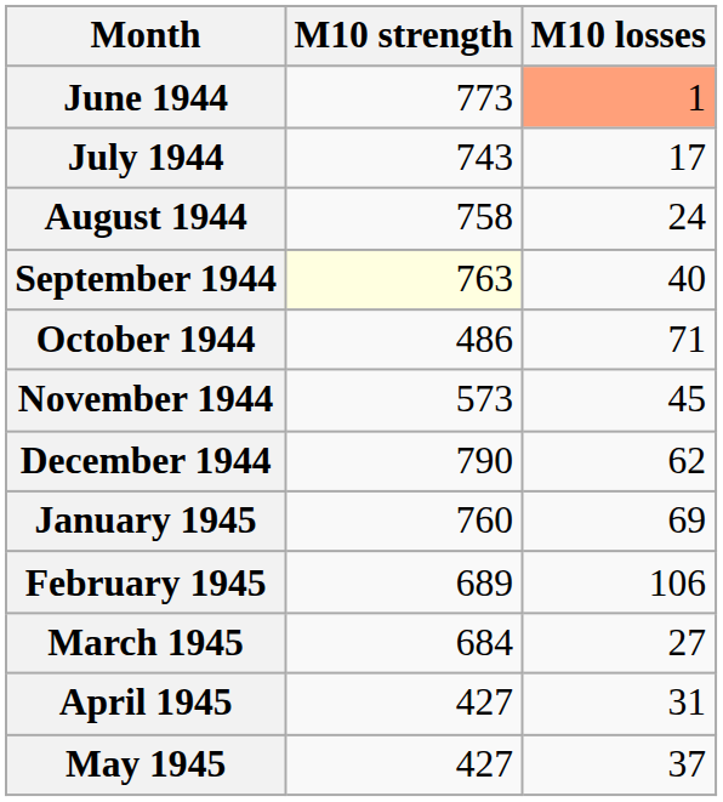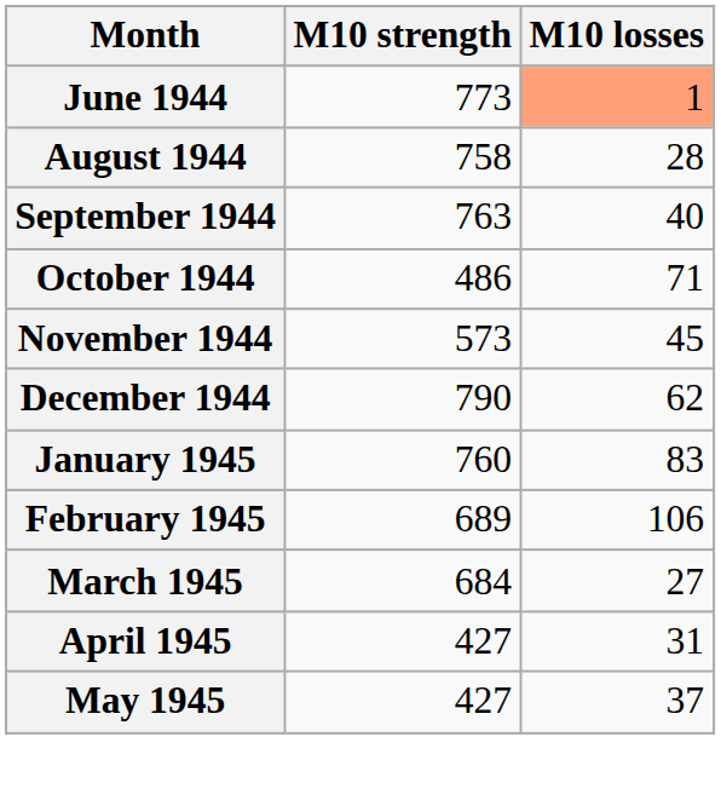 <table class="wikitable floatright" style="text-align:right;">
 <tr>
 </tr>
 <tr>
 <th>Month</th>
 <th>M10 strength</th>
 <th>M10 losses</th>
 </tr>
 <tr>
 <th>June 1944</th>
 <td>773</td>
 <td style="background: lightsalmon;">1</td>
 </tr>
 <tr>
-<th>July 1944</th>
-<td>743</td>
-<td>17</td>
-</tr>
-<tr>
 <th>August 1944</th>
 <td>758</td>
-<td>24</td>
+<td>28</td>
 </tr>
 <tr>
 <th>September 1944</th>
-<td style="background: lightyellow;">763</td>
+<td>763</td>
 <td>40</td>
 </tr>
 <tr>
 <th>October 1944</th>
 <td>486</td>
 <td>71</td>
 </tr>
 <tr>
 <th>November 1944</th>
 <td>573</td>
 <td>45</td>
 </tr>
 <tr>
 <th>December 1944</th>
 <td>790</td>
 <td>62</td>
 </tr>
 <tr>
 <th>January 1945</th>
 <td>760</td>
-<td>69</td>
+<td>83</td>
 </tr>
 <tr>
 <th>February 1945</th>
 <td>689</td>
 <td>106</td>
 </tr>
 <tr>
 <th>March 1945</th>
 <td>684</td>
 <td>27</td>
 </tr>
 <tr>
 <th>April 1945</th>
 <td>427</td>
 <td>31</td>
 </tr>
 <tr>
 <th>May 1945</th>
 <td>427</td>
 <td>37</td>
 </tr>
 </table>
